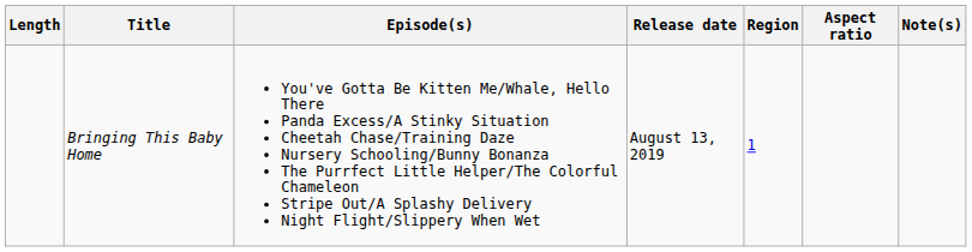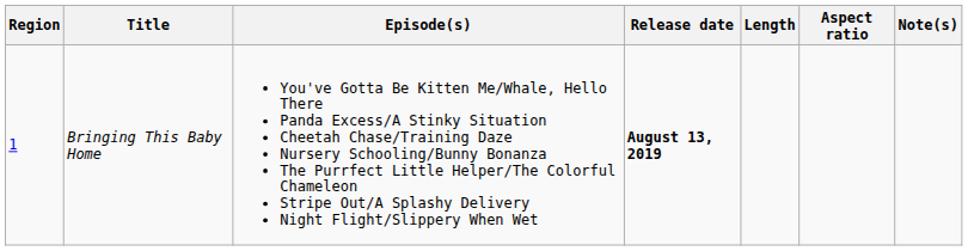 <table class="wikitable">
 <tr>
-<th>Length</th>
+<th>Region</th>
 <th>Title</th>
 <th>Episode(s)</th>
 <th>Release date</th>
-<th>Region</th>
+<th>Length</th>
 <th>Aspect ratio</th>
 <th>Note(s)</th>
 </tr>
 <tr>
-<td></td>
+<td><a href='#'>1</a></td>
 <td><em>Bringing This Baby Home</em></td>
 <td><br><ul><li>You've Gotta Be Kitten Me/Whale, Hello There</li><li>Panda Excess/A Stinky Situation</li><li>Cheetah Chase/Training Daze</li><li>Nursery Schooling/Bunny Bonanza</li><li>The Purrfect Little Helper/The Colorful Chameleon</li><li>Stripe Out/A Splashy Delivery</li><li>Night Flight/Slippery When Wet</li></ul></td>
-<td>August 13, 2019</td>
-<td><a href='#'>1</a></td>
+<td><strong>August 13, 2019</strong></td>
+<td></td>
 <td></td>
 <td></td>
 </tr>
 </table>
